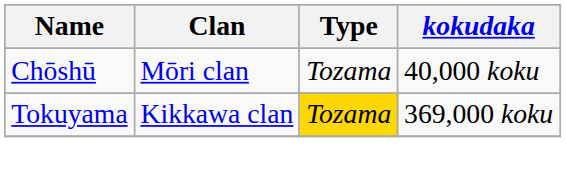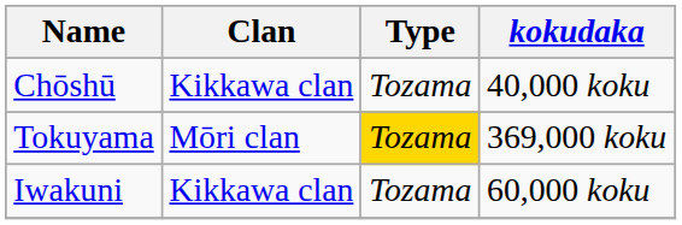 <table class="wikitable">
 <tr>
 <th>Name</th>
 <th>Clan</th>
 <th>Type</th>
 <th><em><a href='#'>kokudaka</a></em></th>
 </tr>
 <tr>
 <td> <a href='#'> Chōshū</a></td>
-<td><a href='#'>Mōri clan</a></td>
+<td><a href='#'>Kikkawa clan</a></td>
 <td><em>Tozama</em></td>
 <td>40,000 <em>koku</em></td>
 </tr>
 <tr>
 <td> <a href='#'>Tokuyama</a></td>
-<td><a href='#'>Kikkawa clan</a></td>
+<td><a href='#'>Mōri clan</a></td>
 <td style="background: gold;"><em>Tozama</em></td>
 <td>369,000 <em>koku</em></td>
 </tr>
 <tr>
+<td> <a href='#'>Iwakuni</a></td>
+<td><a href='#'>Kikkawa clan</a></td>
+<td><em>Tozama</em></td>
+<td>60,000 <em>koku</em></td>
+</tr>
+<tr>
 </tr>
 </table>
